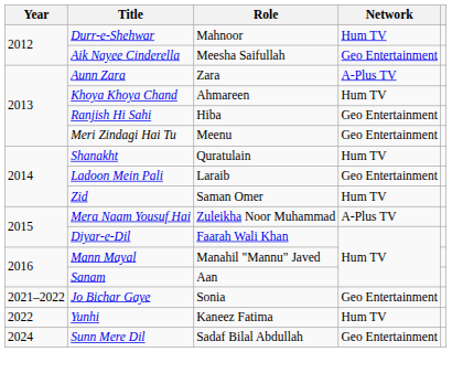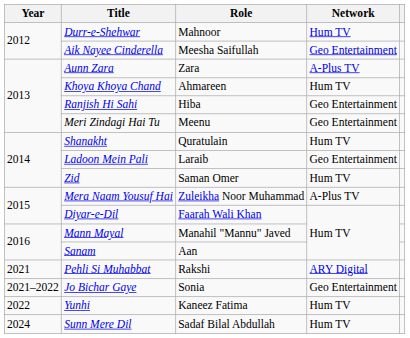 <table class="wikitable">
 <tr>
 <th>Year</th>
 <th>Title</th>
 <th>Role</th>
 <th>Network</th>
 <th></th>
 </tr>
 <tr>
 <td rowspan="2">2012</td>
 <td><em><a href='#'>Durr-e-Shehwar</a></em></td>
 <td>Mahnoor</td>
 <td><a href='#'>Hum TV</a></td>
 <td></td>
 </tr>
 <tr>
 <td><em><a href='#'>Aik Nayee Cinderella</a></em></td>
 <td>Meesha Saifullah</td>
 <td><a href='#'>Geo Entertainment</a></td>
 <td></td>
 </tr>
 <tr>
 <td rowspan="4">2013</td>
 <td><em><a href='#'>Aunn Zara</a></em></td>
 <td>Zara</td>
 <td><a href='#'>A-Plus TV</a></td>
 <td></td>
 </tr>
 <tr>
 <td><em><a href='#'>Khoya Khoya Chand</a></em></td>
 <td>Ahmareen</td>
 <td>Hum TV</td>
 <td></td>
 </tr>
 <tr>
 <td><em><a href='#'>Ranjish Hi Sahi</a></em></td>
 <td>Hiba</td>
 <td>Geo Entertainment</td>
 <td></td>
 </tr>
 <tr>
 <td><em>Meri Zindagi Hai Tu</em></td>
 <td>Meenu</td>
 <td>Geo Entertainment</td>
 <td></td>
 </tr>
 <tr>
 <td rowspan="3">2014</td>
 <td><em><a href='#'>Shanakht</a></em></td>
 <td>Quratulain</td>
 <td>Hum TV</td>
 <td></td>
 </tr>
 <tr>
 <td><em><a href='#'>Ladoon Mein Pali</a></em></td>
 <td>Laraib</td>
 <td>Geo Entertainment</td>
 <td></td>
 </tr>
 <tr>
 <td><em><a href='#'>Zid</a></em></td>
 <td>Saman Omer</td>
 <td>Hum TV</td>
 <td></td>
 </tr>
 <tr>
 <td rowspan="2">2015</td>
 <td><em><a href='#'>Mera Naam Yousuf Hai</a></em></td>
 <td><a href='#'>Zuleikha</a> Noor Muhammad</td>
 <td>A-Plus TV</td>
 <td></td>
 </tr>
 <tr>
 <td><em><a href='#'>Diyar-e-Dil</a></em></td>
 <td><a href='#'>Faarah Wali Khan</a></td>
 <td rowspan="3">Hum TV</td>
 <td></td>
 </tr>
 <tr>
 <td rowspan="2">2016</td>
 <td><em><a href='#'>Mann Mayal</a></em></td>
 <td>Manahil "Mannu" Javed</td>
 <td></td>
 </tr>
 <tr>
 <td><em><a href='#'>Sanam</a></em></td>
 <td>Aan</td>
 <td></td>
 </tr>
 <tr>
+<td>2021</td>
+<td><em><a href='#'>Pehli Si Muhabbat</a></em></td>
+<td>Rakshi</td>
+<td><a href='#'>ARY Digital</a></td>
+<td></td>
+</tr>
+<tr>
 <td>2021–2022</td>
 <td><em><a href='#'>Jo Bichar Gaye</a></em></td>
 <td>Sonia</td>
 <td>Geo Entertainment</td>
 <td></td>
 </tr>
 <tr>
 <td>2022</td>
 <td><em><a href='#'>Yunhi</a></em></td>
 <td>Kaneez Fatima</td>
 <td>Hum TV</td>
 <td></td>
 </tr>
 <tr>
 <td>2024</td>
 <td><em><a href='#'>Sunn Mere Dil</a></em></td>
 <td>Sadaf Bilal Abdullah</td>
-<td>Geo Entertainment</td>
+<td>Hum TV</td>
 <td></td>
 </tr>
 </table>
